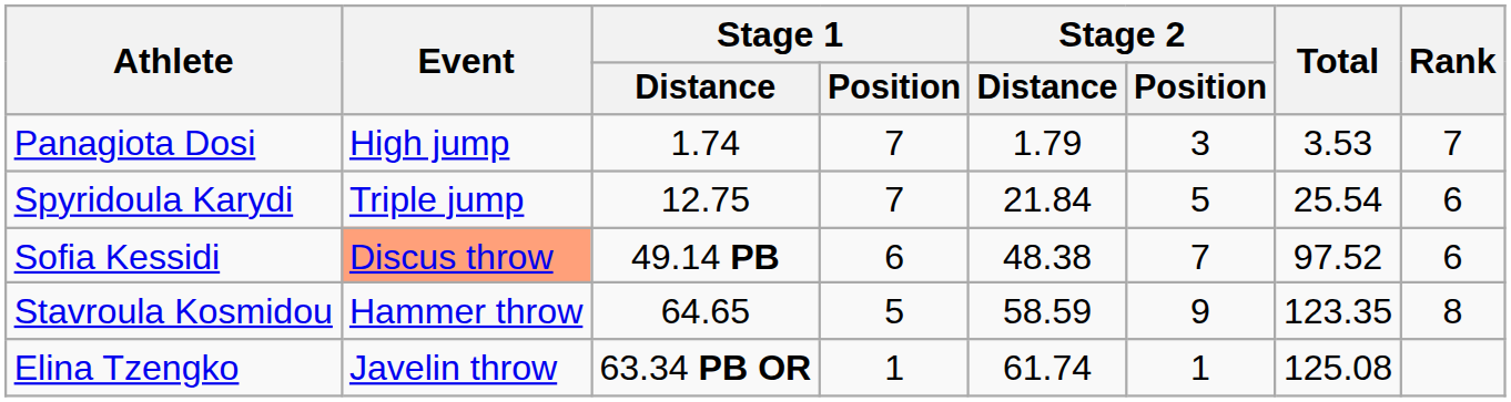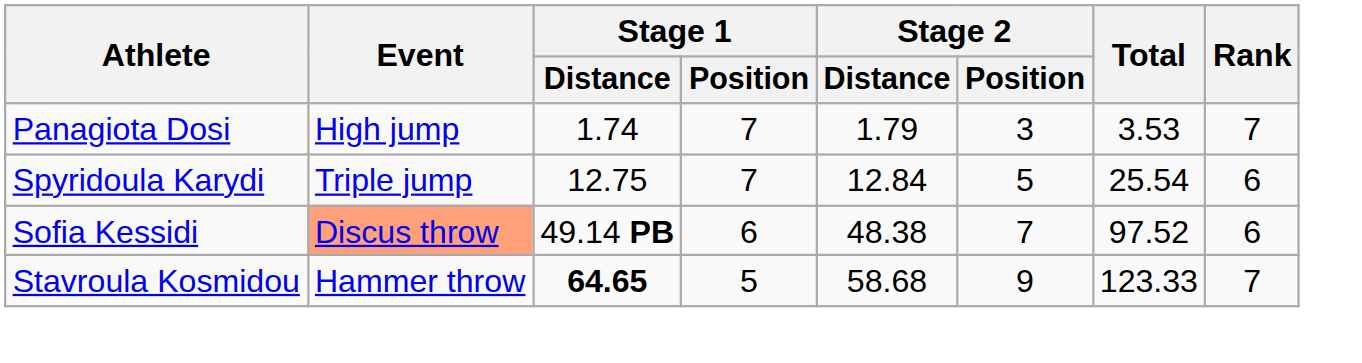 <table class=wikitable style="font-size:90%">
 <tr>
 <th rowspan=2>Athlete</th>
 <th rowspan=2>Event</th>
 <th colspan=2>Stage 1</th>
 <th colspan=2>Stage 2</th>
 <th rowspan=2>Total</th>
 <th rowspan=2>Rank</th>
 </tr>
 <tr style="font-size:95%">
 <th>Distance</th>
 <th>Position</th>
 <th>Distance</th>
 <th>Position</th>
 </tr>
 <tr align=center>
 <td align=left><a href='#'>Panagiota Dosi</a></td>
 <td align=left><a href='#'>High jump</a></td>
 <td>1.74</td>
 <td>7</td>
 <td>1.79</td>
 <td>3</td>
 <td>3.53</td>
 <td>7</td>
 </tr>
 <tr align=center>
 <td align=left><a href='#'>Spyridoula Karydi</a></td>
 <td align=left><a href='#'>Triple jump</a></td>
 <td>12.75</td>
 <td>7</td>
-<td>21.84</td>
+<td>12.84</td>
 <td>5</td>
 <td>25.54</td>
 <td>6</td>
 </tr>
 <tr align=center>
 <td align=left><a href='#'>Sofia Kessidi</a></td>
 <td align=left style="background: lightsalmon;"><a href='#'>Discus throw</a></td>
 <td>49.14 <strong>PB</strong></td>
 <td>6</td>
 <td>48.38</td>
 <td>7</td>
 <td>97.52</td>
 <td>6</td>
 </tr>
 <tr align=center>
 <td align=left><a href='#'>Stavroula Kosmidou</a></td>
 <td align=left><a href='#'>Hammer throw</a></td>
-<td>64.65</td>
+<td><strong>64.65</strong></td>
 <td>5</td>
-<td>58.59</td>
+<td>58.68</td>
 <td>9</td>
-<td>123.35</td>
-<td>8</td>
-</tr>
-<tr align=center>
-<td align=left><a href='#'>Elina Tzengko</a></td>
-<td align=left><a href='#'>Javelin throw</a></td>
-<td>63.34 <strong>PB</strong> <strong>OR</strong></td>
-<td>1</td>
-<td>61.74</td>
-<td>1</td>
-<td>125.08</td>
-<td></td>
+<td>123.33</td>
+<td>7</td>
 </tr>
 </table>
